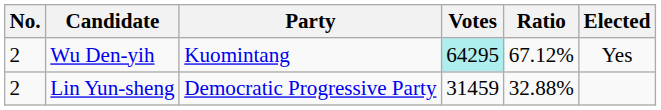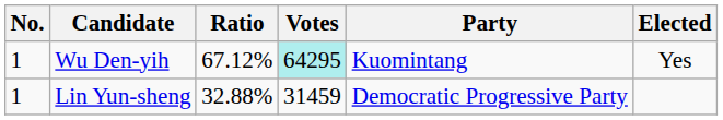 <table class=wikitable>
 <tr>
 <th>No.</th>
 <th>Candidate</th>
+<th>Ratio</th>
+<th>Votes</th>
 <th>Party</th>
-<th>Votes</th>
-<th>Ratio</th>
 <th>Elected</th>
 </tr>
 <tr>
-<td>2</td>
+<td>1</td>
 <td><a href='#'>Wu Den-yih</a></td>
+<td>67.12%</td>
+<td style="background: paleturquoise;">64295</td>
 <td><a href='#'>Kuomintang</a></td>
-<td style="background: paleturquoise;">64295</td>
-<td>67.12%</td>
 <td style="text-align:center;">Yes</td>
 </tr>
 <tr>
-<td>2</td>
+<td>1</td>
 <td><a href='#'>Lin Yun-sheng</a></td>
+<td>32.88%</td>
+<td>31459</td>
 <td><a href='#'>Democratic Progressive Party</a></td>
-<td>31459</td>
-<td>32.88%</td>
 <td></td>
 </tr>
 </table>
